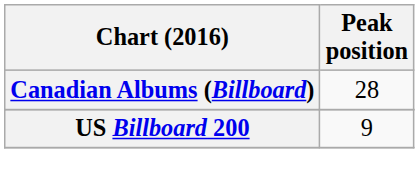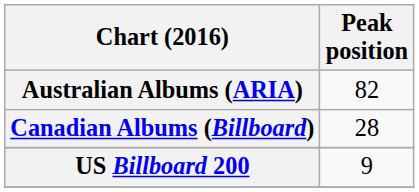 <table class="wikitable sortable plainrowheaders" style="text-align:center">
 <tr>
 <th scope="col">Chart (2016)</th>
 <th scope="col">Peak<br> position</th>
+</tr>
+<tr>
+<th scope="row">Australian Albums (<a href='#'>ARIA</a>)</th>
+<td>82</td>
 </tr>
 <tr>
 <th scope="row"><a href='#'>Canadian Albums</a> (<em><a href='#'>Billboard</a></em>)</th>
 <td>28</td>
 </tr>
 <tr>
 </tr>
 <tr>
 <th scope="row">US <a href='#'><em>Billboard</em> 200</a></th>
 <td>9</td>
 </tr>
 <tr>
 </tr>
 </table>
